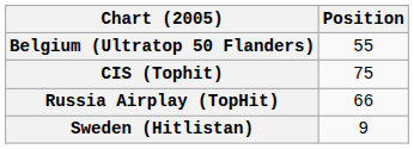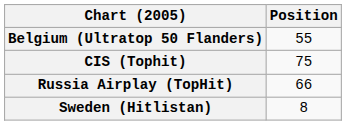 <table class="wikitable plainrowheaders sortable" style="text-align:center">
 <tr>
 <th scope="col">Chart (2005)</th>
 <th scope="col">Position</th>
 </tr>
 <tr>
 <th scope="row">Belgium (Ultratop 50 Flanders)</th>
 <td>55</td>
 </tr>
 <tr>
 <th scope="row">CIS (Tophit)</th>
 <td>75</td>
 </tr>
 <tr>
 <th scope="row">Russia Airplay (TopHit)</th>
 <td>66</td>
 </tr>
 <tr>
 <th scope="row">Sweden (Hitlistan)</th>
-<td>9</td>
+<td>8</td>
 </tr>
 </table>
